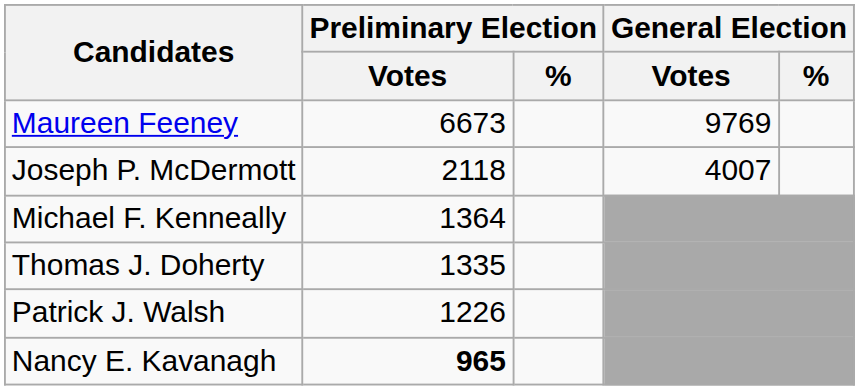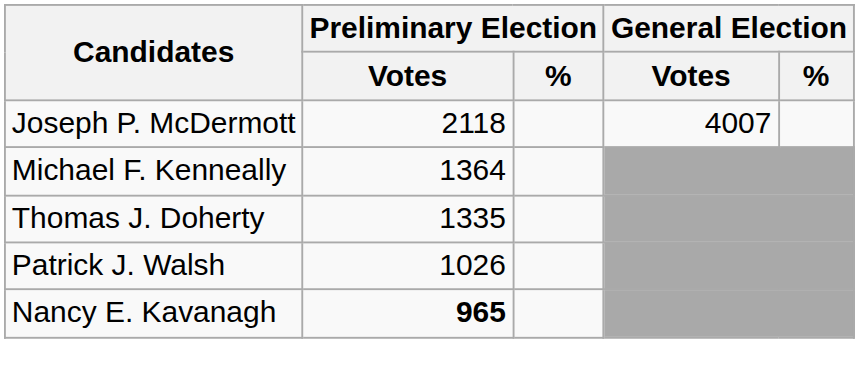 <table class=wikitable>
 <tr>
 <th colspan=1 rowspan=2><strong>Candidates</strong></th>
 <th colspan=2><strong>Preliminary Election</strong></th>
 <th colspan=2><strong>General Election</strong></th>
 </tr>
 <tr>
 <th>Votes</th>
 <th>%</th>
 <th>Votes</th>
 <th>%</th>
-</tr>
-<tr>
-<td><a href='#'>Maureen Feeney</a></td>
-<td align="right">6673</td>
-<td align="right"></td>
-<td align="right">9769</td>
-<td align="right"></td>
 </tr>
 <tr>
 <td>Joseph P. McDermott</td>
 <td align="right">2118</td>
 <td align="right"></td>
 <td align="right">4007</td>
 <td align="right"></td>
 </tr>
 <tr>
 <td>Michael F. Kenneally</td>
 <td align="right">1364</td>
 <td align="right"></td>
 <td colspan=2 bgcolor=darkgray> </td>
 </tr>
 <tr>
 <td>Thomas J. Doherty</td>
 <td align="right">1335</td>
 <td align="right"></td>
 <td colspan=2 bgcolor=darkgray> </td>
 </tr>
 <tr>
 <td>Patrick J. Walsh</td>
-<td align="right">1226</td>
+<td align="right">1026</td>
 <td align="right"></td>
 <td colspan=2 bgcolor=darkgray> </td>
 </tr>
 <tr>
 <td>Nancy E. Kavanagh</td>
 <td align="right"><strong>965</strong></td>
 <td align="right"></td>
 <td colspan=2 bgcolor=darkgray> </td>
 </tr>
 </table>
